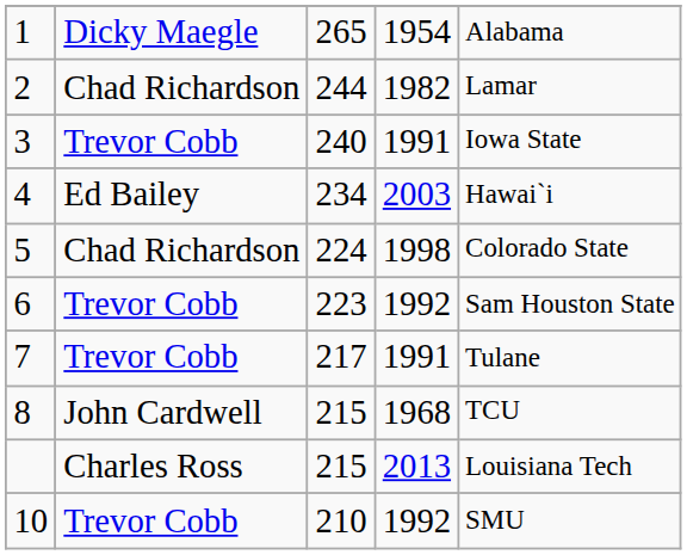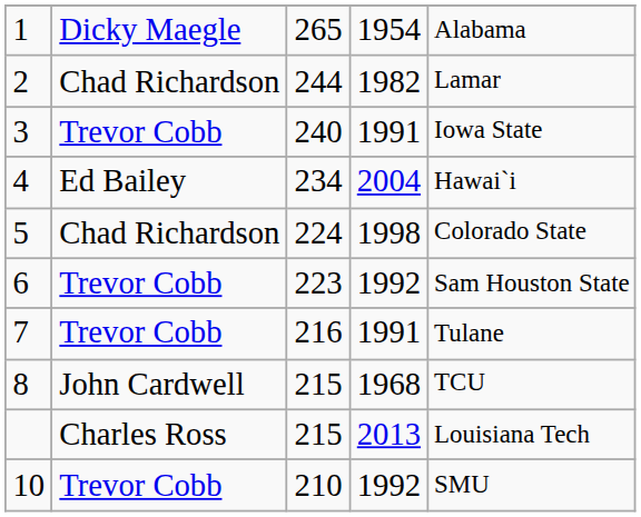 <table class="wikitable">
 <tr>
 </tr>
 <tr>
 <td>1</td>
 <td><a href='#'>Dicky Maegle</a></td>
 <td>265</td>
 <td>1954</td>
 <td style="font-size:80%;">Alabama</td>
 </tr>
 <tr>
 <td>2</td>
 <td>Chad Richardson</td>
 <td>244</td>
 <td>1982</td>
 <td style="font-size:80%;">Lamar</td>
 </tr>
 <tr>
 <td>3</td>
 <td><a href='#'>Trevor Cobb</a></td>
 <td>240</td>
 <td>1991</td>
 <td style="font-size:80%;">Iowa State</td>
 </tr>
 <tr>
 <td>4</td>
 <td>Ed Bailey</td>
 <td>234</td>
-<td><a href='#'>2003</a></td>
+<td><a href='#'>2004</a></td>
 <td style="font-size:80%;">Hawai`i</td>
 </tr>
 <tr>
 <td>5</td>
 <td>Chad Richardson</td>
 <td>224</td>
 <td>1998</td>
 <td style="font-size:80%;">Colorado State</td>
 </tr>
 <tr>
 <td>6</td>
 <td><a href='#'>Trevor Cobb</a></td>
 <td>223</td>
 <td>1992</td>
 <td style="font-size:80%;">Sam Houston State</td>
 </tr>
 <tr>
 <td>7</td>
 <td><a href='#'>Trevor Cobb</a></td>
-<td>217</td>
+<td>216</td>
 <td>1991</td>
 <td style="font-size:80%;">Tulane</td>
 </tr>
 <tr>
 <td>8</td>
 <td>John Cardwell</td>
 <td>215</td>
 <td>1968</td>
 <td style="font-size:80%;">TCU</td>
 </tr>
 <tr>
 <td></td>
 <td>Charles Ross</td>
 <td>215</td>
 <td><a href='#'>2013</a></td>
 <td style="font-size:80%;">Louisiana Tech</td>
 </tr>
 <tr>
 <td>10</td>
 <td><a href='#'>Trevor Cobb</a></td>
 <td>210</td>
 <td>1992</td>
 <td style="font-size:80%;">SMU</td>
 </tr>
 </table>
